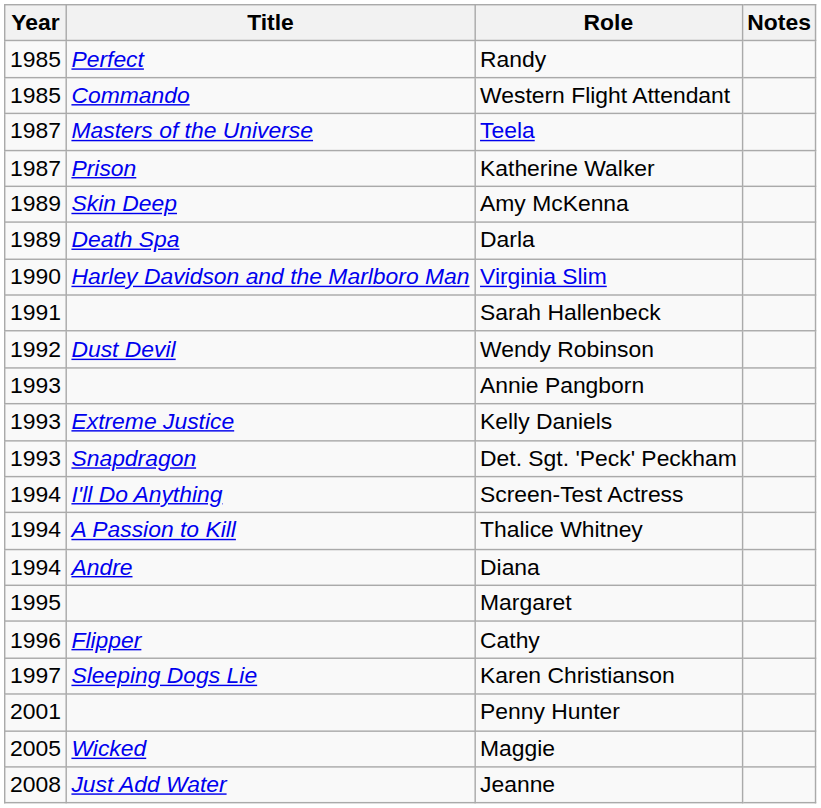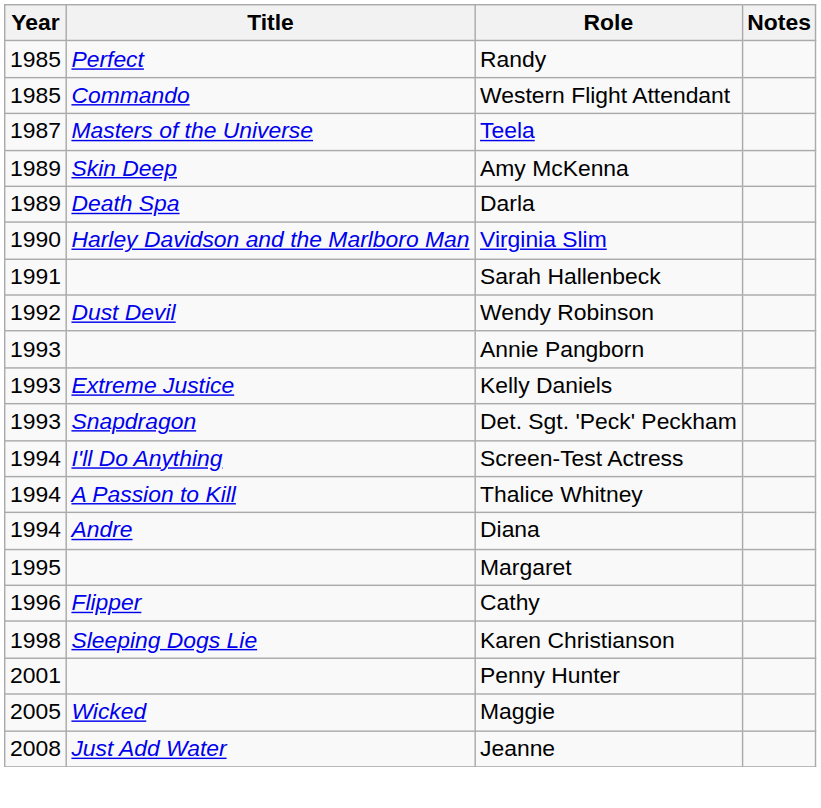 <table class="wikitable sortable">
 <tr>
 <th scope="col">Year</th>
 <th scope="col">Title</th>
 <th scope="col">Role</th>
 <th scope="col" class="unsortable">Notes</th>
 </tr>
 <tr>
 <td>1985</td>
 <td><em><a href='#'>Perfect</a></em></td>
 <td>Randy</td>
 <td></td>
 </tr>
 <tr>
 <td>1985</td>
 <td><em><a href='#'>Commando</a></em></td>
 <td>Western Flight Attendant</td>
 <td></td>
 </tr>
 <tr>
 <td>1987</td>
 <td><em><a href='#'>Masters of the Universe</a></em></td>
 <td><a href='#'>Teela</a></td>
-<td></td>
-</tr>
-<tr>
-<td>1987</td>
-<td><em><a href='#'>Prison</a></em></td>
-<td>Katherine Walker</td>
 <td></td>
 </tr>
 <tr>
 <td>1989</td>
 <td><em><a href='#'>Skin Deep</a></em></td>
 <td>Amy McKenna</td>
 <td></td>
 </tr>
 <tr>
 <td>1989</td>
 <td><em><a href='#'>Death Spa</a></em></td>
 <td>Darla</td>
 <td></td>
 </tr>
 <tr>
 <td>1990</td>
 <td><em><a href='#'>Harley Davidson and the Marlboro Man</a></em></td>
 <td><a href='#'>Virginia Slim</a></td>
 <td></td>
 </tr>
 <tr>
 <td>1991</td>
 <td><em></em></td>
 <td>Sarah Hallenbeck</td>
 <td></td>
 </tr>
 <tr>
 <td>1992</td>
 <td><em><a href='#'>Dust Devil</a></em></td>
 <td>Wendy Robinson</td>
 <td></td>
 </tr>
 <tr>
 <td>1993</td>
 <td><em></em></td>
 <td>Annie Pangborn</td>
 <td></td>
 </tr>
 <tr>
 <td>1993</td>
 <td><em><a href='#'>Extreme Justice</a></em></td>
 <td>Kelly Daniels</td>
 <td></td>
 </tr>
 <tr>
 <td>1993</td>
 <td><em><a href='#'>Snapdragon</a></em></td>
 <td>Det. Sgt. 'Peck' Peckham</td>
 <td></td>
 </tr>
 <tr>
 <td>1994</td>
 <td><em><a href='#'>I'll Do Anything</a></em></td>
 <td>Screen-Test Actress</td>
 <td></td>
 </tr>
 <tr>
 <td>1994</td>
 <td><em><a href='#'>A Passion to Kill</a></em></td>
 <td>Thalice Whitney</td>
 <td></td>
 </tr>
 <tr>
 <td>1994</td>
 <td><em><a href='#'>Andre</a></em></td>
 <td>Diana</td>
 <td></td>
 </tr>
 <tr>
 <td>1995</td>
 <td><em></em></td>
 <td>Margaret</td>
 <td></td>
 </tr>
 <tr>
 <td>1996</td>
 <td><em><a href='#'>Flipper</a></em></td>
 <td>Cathy</td>
 <td></td>
 </tr>
 <tr>
-<td>1997</td>
+<td>1998</td>
 <td><em><a href='#'>Sleeping Dogs Lie</a></em></td>
 <td>Karen Christianson</td>
 <td></td>
 </tr>
 <tr>
 <td>2001</td>
 <td><em></em></td>
 <td>Penny Hunter</td>
 <td></td>
 </tr>
 <tr>
 <td>2005</td>
 <td><em><a href='#'>Wicked</a></em></td>
 <td>Maggie</td>
 <td></td>
 </tr>
 <tr>
 <td>2008</td>
 <td><em><a href='#'>Just Add Water</a></em></td>
 <td>Jeanne</td>
 <td></td>
 </tr>
 </table>
